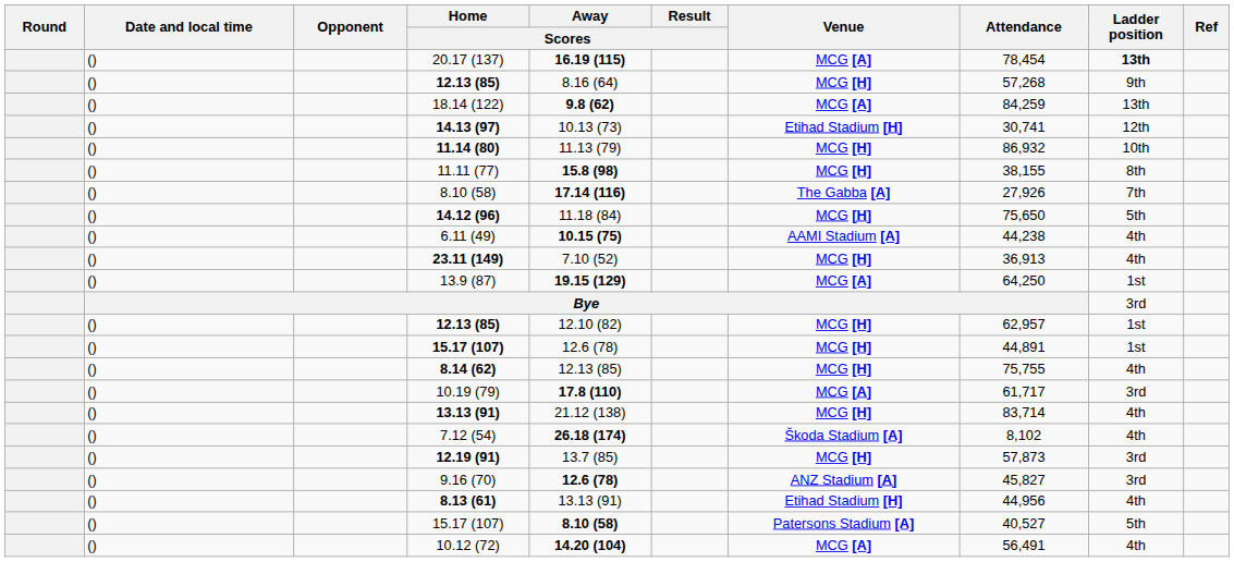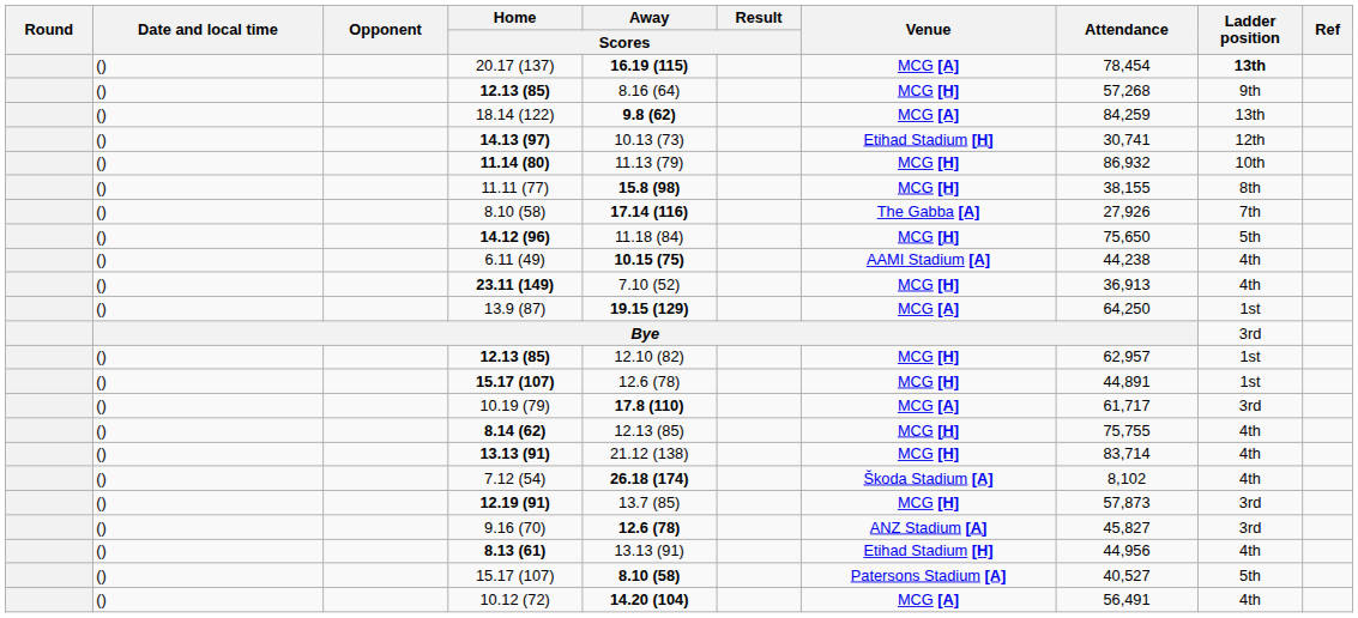 <table class="wikitable plainrowheaders" style="font-size:90%; width:100%; text-align:center;">
 <tr>
 <th scope="col" rowspan="2">Round</th>
 <th scope="col" rowspan="2">Date and local time</th>
 <th scope="col" rowspan="2">Opponent</th>
 <th scope="col">Home</th>
 <th scope="col">Away</th>
 <th scope="col">Result</th>
 <th scope="col" rowspan="2">Venue</th>
 <th scope="col" rowspan="2">Attendance</th>
 <th scope="col" rowspan="2">Ladder<br>position</th>
 <th scope="col" class="unsortable" rowspan=2>Ref</th>
 </tr>
 <tr>
 <th scope="col" colspan="3">Scores</th>
 </tr>
 <tr>
 <th scope="row"></th>
 <td align=left> ()</td>
 <td align=left></td>
 <td>20.17 (137)</td>
 <td><strong>16.19 (115)</strong></td>
 <td></td>
 <td><a href='#'>MCG</a> <a href='#'><strong>[A]</strong></a></td>
 <td>78,454</td>
 <td><strong>13th</strong></td>
 <td></td>
 </tr>
 <tr>
 <th scope="row"></th>
 <td align=left> ()</td>
 <td align=left></td>
 <td><strong>12.13 (85)</strong></td>
 <td>8.16 (64)</td>
 <td></td>
 <td><a href='#'>MCG</a> <a href='#'><strong>[H]</strong></a></td>
 <td>57,268</td>
 <td>9th</td>
 <td></td>
 </tr>
 <tr>
 <th scope="row"></th>
 <td align=left> ()</td>
 <td align=left></td>
 <td>18.14 (122)</td>
 <td><strong>9.8 (62)</strong></td>
 <td></td>
 <td><a href='#'>MCG</a> <a href='#'><strong>[A]</strong></a></td>
 <td>84,259</td>
 <td>13th</td>
 <td></td>
 </tr>
 <tr>
 <th scope="row"></th>
 <td align=left> ()</td>
 <td align=left></td>
 <td><strong>14.13 (97)</strong></td>
 <td>10.13 (73)</td>
 <td></td>
 <td><a href='#'>Etihad Stadium</a> <a href='#'><strong>[H]</strong></a></td>
 <td>30,741</td>
 <td>12th</td>
 <td></td>
 </tr>
 <tr>
 <th scope="row"></th>
 <td align=left> ()</td>
 <td align=left></td>
 <td><strong>11.14 (80)</strong></td>
 <td>11.13 (79)</td>
 <td></td>
 <td><a href='#'>MCG</a> <a href='#'><strong>[H]</strong></a></td>
 <td>86,932</td>
 <td>10th</td>
 <td></td>
 </tr>
 <tr>
 <th scope="row"></th>
 <td align=left> ()</td>
 <td align=left></td>
 <td>11.11 (77)</td>
 <td><strong>15.8 (98)</strong></td>
 <td></td>
 <td><a href='#'>MCG</a> <a href='#'><strong>[H]</strong></a></td>
 <td>38,155</td>
 <td>8th</td>
 <td></td>
 </tr>
 <tr>
 <th scope="row"></th>
 <td align=left> ()</td>
 <td align=left></td>
 <td>8.10 (58)</td>
 <td><strong>17.14 (116)</strong></td>
 <td></td>
 <td><a href='#'>The Gabba</a> <a href='#'><strong>[A]</strong></a></td>
 <td>27,926</td>
 <td>7th</td>
 <td></td>
 </tr>
 <tr>
 <th scope="row"></th>
 <td align=left> ()</td>
 <td align=left></td>
 <td><strong>14.12 (96)</strong></td>
 <td>11.18 (84)</td>
 <td></td>
 <td><a href='#'>MCG</a> <a href='#'><strong>[H]</strong></a></td>
 <td>75,650</td>
 <td>5th</td>
 <td></td>
 </tr>
 <tr>
 <th scope="row"></th>
 <td align=left> ()</td>
 <td align=left></td>
 <td>6.11 (49)</td>
 <td><strong>10.15 (75)</strong></td>
 <td></td>
 <td><a href='#'>AAMI Stadium</a> <a href='#'><strong>[A]</strong></a></td>
 <td>44,238</td>
 <td>4th</td>
 <td></td>
 </tr>
 <tr>
 <th scope="row"></th>
 <td align=left> ()</td>
 <td align=left></td>
 <td><strong>23.11 (149)</strong></td>
 <td>7.10 (52)</td>
 <td></td>
 <td><a href='#'>MCG</a> <a href='#'><strong>[H]</strong></a></td>
 <td>36,913</td>
 <td>4th</td>
 <td></td>
 </tr>
 <tr>
 <th scope="row"></th>
 <td align=left> ()</td>
 <td align=left></td>
 <td>13.9 (87)</td>
 <td><strong>19.15 (129)</strong></td>
 <td></td>
 <td><a href='#'>MCG</a> <a href='#'><strong>[A]</strong></a></td>
 <td>64,250</td>
 <td>1st</td>
 <td></td>
 </tr>
 <tr>
 <th scope="row"></th>
 <th colspan=7><span><em>Bye</em></span></th>
 <td>3rd</td>
 </tr>
 <tr>
 <th scope="row"></th>
 <td align=left> ()</td>
 <td align=left></td>
 <td><strong>12.13 (85)</strong></td>
 <td>12.10 (82)</td>
 <td></td>
 <td><a href='#'>MCG</a> <a href='#'><strong>[H]</strong></a></td>
 <td>62,957</td>
 <td>1st</td>
 <td></td>
 </tr>
 <tr>
 <th scope="row"></th>
 <td align=left> ()</td>
 <td align=left></td>
 <td><strong>15.17 (107)</strong></td>
 <td>12.6 (78)</td>
 <td></td>
 <td><a href='#'>MCG</a> <a href='#'><strong>[H]</strong></a></td>
 <td>44,891</td>
 <td>1st</td>
 <td></td>
 </tr>
 <tr>
 <th scope="row"></th>
 <td align=left> ()</td>
 <td align=left></td>
+<td>10.19 (79)</td>
+<td><strong>17.8 (110)</strong></td>
+<td></td>
+<td><a href='#'>MCG</a> <a href='#'><strong>[A]</strong></a></td>
+<td>61,717</td>
+<td>3rd</td>
+<td></td>
+</tr>
+<tr>
+<th scope="row"></th>
+<td align=left> ()</td>
+<td align=left></td>
 <td><strong>8.14 (62)</strong></td>
 <td>12.13 (85)</td>
 <td></td>
 <td><a href='#'>MCG</a> <a href='#'><strong>[H]</strong></a></td>
 <td>75,755</td>
 <td>4th</td>
-<td></td>
-</tr>
-<tr>
-<th scope="row"></th>
-<td align=left> ()</td>
-<td align=left></td>
-<td>10.19 (79)</td>
-<td><strong>17.8 (110)</strong></td>
-<td></td>
-<td><a href='#'>MCG</a> <a href='#'><strong>[A]</strong></a></td>
-<td>61,717</td>
-<td>3rd</td>
 <td></td>
 </tr>
 <tr>
 <th scope="row"></th>
 <td align=left> ()</td>
 <td align=left></td>
 <td><strong>13.13 (91)</strong></td>
 <td>21.12 (138)</td>
 <td></td>
 <td><a href='#'>MCG</a> <a href='#'><strong>[H]</strong></a></td>
 <td>83,714</td>
 <td>4th</td>
 <td></td>
 </tr>
 <tr>
 <th scope="row"></th>
 <td align=left> ()</td>
 <td align=left></td>
 <td>7.12 (54)</td>
 <td><strong>26.18 (174)</strong></td>
 <td></td>
 <td><a href='#'>Škoda Stadium</a> <a href='#'><strong>[A]</strong></a></td>
 <td>8,102</td>
 <td>4th</td>
 <td></td>
 </tr>
 <tr>
 <th scope="row"></th>
 <td align=left> ()</td>
 <td align=left></td>
 <td><strong>12.19 (91)</strong></td>
 <td>13.7 (85)</td>
 <td></td>
 <td><a href='#'>MCG</a> <a href='#'><strong>[H]</strong></a></td>
 <td>57,873</td>
 <td>3rd</td>
 <td></td>
 </tr>
 <tr>
 <th scope="row"></th>
 <td align=left> ()</td>
 <td align=left></td>
 <td>9.16 (70)</td>
 <td><strong>12.6 (78)</strong></td>
 <td></td>
 <td><a href='#'>ANZ Stadium</a> <a href='#'><strong>[A]</strong></a></td>
 <td>45,827</td>
 <td>3rd</td>
 <td></td>
 </tr>
 <tr>
 <th scope="row"></th>
 <td align=left> ()</td>
 <td align=left></td>
 <td><strong>8.13 (61)</strong></td>
 <td>13.13 (91)</td>
 <td></td>
 <td><a href='#'>Etihad Stadium</a> <a href='#'><strong>[H]</strong></a></td>
 <td>44,956</td>
 <td>4th</td>
 <td></td>
 </tr>
 <tr>
 <th scope="row"></th>
 <td align=left> ()</td>
 <td align=left></td>
 <td>15.17 (107)</td>
 <td><strong>8.10 (58)</strong></td>
 <td></td>
 <td><a href='#'>Patersons Stadium</a> <a href='#'><strong>[A]</strong></a></td>
 <td>40,527</td>
 <td>5th</td>
 <td></td>
 </tr>
 <tr>
 <th scope="row"></th>
 <td align=left> ()</td>
 <td align=left></td>
 <td>10.12 (72)</td>
 <td><strong>14.20 (104)</strong></td>
 <td></td>
 <td><a href='#'>MCG</a> <a href='#'><strong>[A]</strong></a></td>
 <td>56,491</td>
 <td>4th</td>
 <td></td>
 </tr>
 </table>
